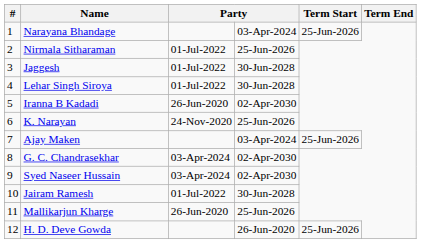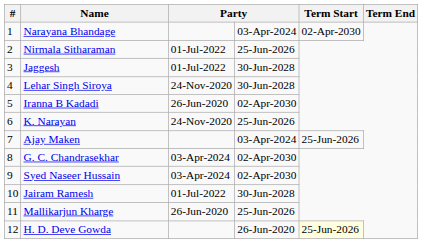 <table class="wikitable sortable">
 <tr>
 <th>#</th>
 <th style="width:200px">Name</th>
 <th colspan="2">Party</th>
 <th>Term Start</th>
 <th>Term End</th>
 </tr>
 <tr>
 <td>1</td>
 <td><a href='#'>Narayana Bhandage</a></td>
 <td></td>
 <td>03-Apr-2024</td>
-<td>25-Jun-2026</td>
+<td>02-Apr-2030</td>
 </tr>
 <tr>
 <td>2</td>
 <td><a href='#'>Nirmala Sitharaman</a></td>
 <td>01-Jul-2022</td>
 <td>25-Jun-2026</td>
 </tr>
 <tr>
 <td>3</td>
 <td><a href='#'>Jaggesh</a></td>
 <td>01-Jul-2022</td>
 <td>30-Jun-2028</td>
 </tr>
 <tr>
 <td>4</td>
 <td><a href='#'>Lehar Singh Siroya</a></td>
-<td>01-Jul-2022</td>
+<td>24-Nov-2020</td>
 <td>30-Jun-2028</td>
 </tr>
 <tr>
 <td>5</td>
 <td><a href='#'>Iranna B Kadadi</a></td>
 <td>26-Jun-2020</td>
 <td>02-Apr-2030</td>
 </tr>
 <tr>
 <td>6</td>
 <td><a href='#'>K. Narayan</a></td>
 <td>24-Nov-2020</td>
 <td>25-Jun-2026</td>
 </tr>
 <tr>
 <td>7</td>
 <td><a href='#'>Ajay Maken</a></td>
 <td></td>
 <td>03-Apr-2024</td>
 <td>25-Jun-2026</td>
 </tr>
 <tr>
 <td>8</td>
 <td><a href='#'>G. C. Chandrasekhar</a></td>
 <td>03-Apr-2024</td>
 <td>02-Apr-2030</td>
 </tr>
 <tr>
 <td>9</td>
 <td><a href='#'>Syed Naseer Hussain</a></td>
 <td>03-Apr-2024</td>
 <td>02-Apr-2030</td>
 </tr>
 <tr>
 <td>10</td>
 <td><a href='#'>Jairam Ramesh</a></td>
 <td>01-Jul-2022</td>
 <td>30-Jun-2028</td>
 </tr>
 <tr>
 <td>11</td>
 <td><a href='#'>Mallikarjun Kharge</a></td>
 <td>26-Jun-2020</td>
 <td>25-Jun-2026</td>
 </tr>
 <tr>
 <td>12</td>
 <td><a href='#'>H. D. Deve Gowda</a></td>
 <td></td>
 <td>26-Jun-2020</td>
-<td>25-Jun-2026</td>
+<td style="background: lightyellow;">25-Jun-2026</td>
 </tr>
 </table>
